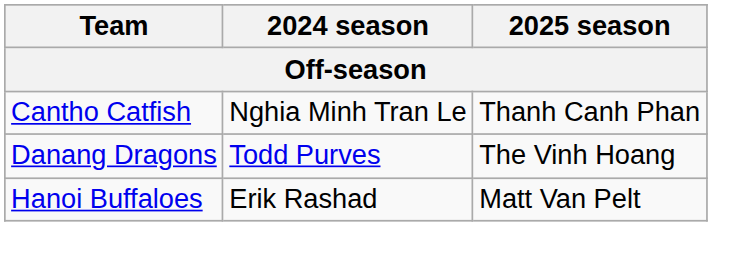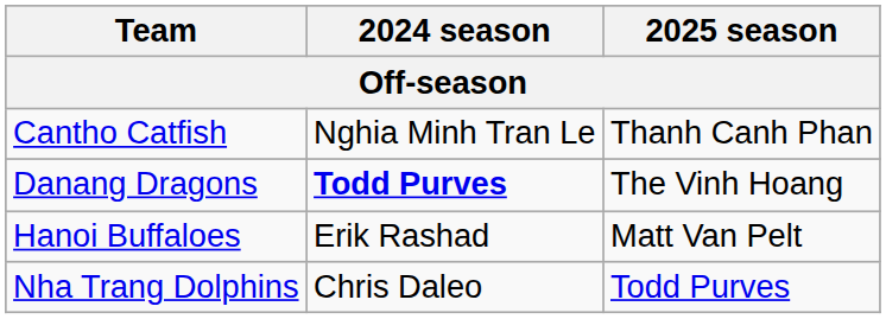 <table class="wikitable">
 <tr>
 <th>Team</th>
 <th>2024 season</th>
 <th>2025 season</th>
 </tr>
 <tr>
 <th colspan="3">Off-season</th>
 </tr>
 <tr>
 <td><a href='#'>Cantho Catfish</a></td>
 <td> Nghia Minh Tran Le</td>
 <td> Thanh Canh Phan</td>
 </tr>
 <tr>
 <td><a href='#'>Danang Dragons</a></td>
-<td> <a href='#'>Todd Purves</a></td>
+<td><strong> <a href='#'>Todd Purves</a></strong></td>
 <td> The Vinh Hoang</td>
 </tr>
 <tr>
 <td><a href='#'>Hanoi Buffaloes</a></td>
 <td> Erik Rashad</td>
 <td> Matt Van Pelt</td>
 </tr>
+<tr>
+<td><a href='#'>Nha Trang Dolphins</a></td>
+<td> Chris Daleo</td>
+<td> <a href='#'>Todd Purves</a></td>
+</tr>
 </table>
